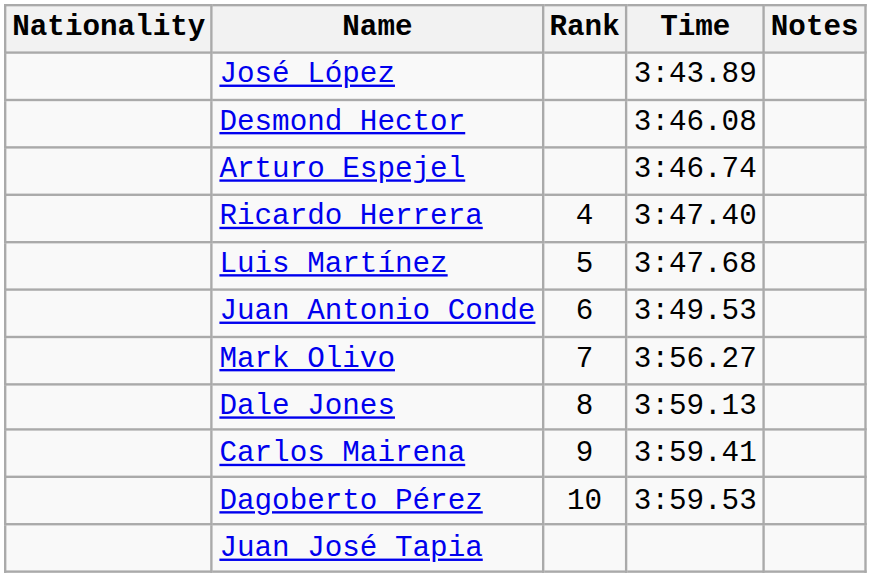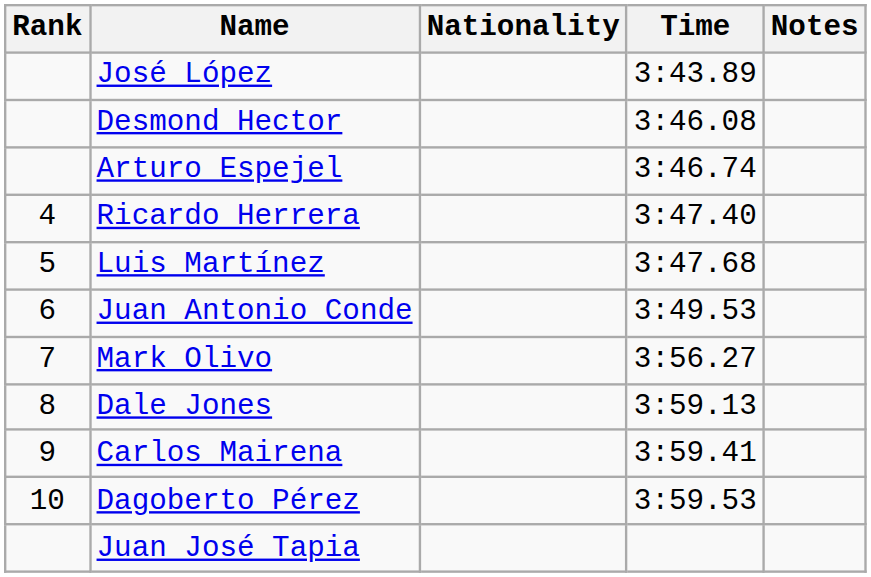 <table class="wikitable sortable" style="text-align:center;font-size:95%">
 <tr>
+<th>Rank</th>
+<th>Name</th>
 <th>Nationality</th>
-<th>Name</th>
-<th>Rank</th>
 <th>Time</th>
 <th>Notes</th>
 </tr>
 <tr>
+<td></td>
+<td align=left><a href='#'>José López</a></td>
 <td align=left></td>
-<td align=left><a href='#'>José López</a></td>
-<td></td>
 <td>3:43.89</td>
 <td></td>
 </tr>
 <tr>
+<td></td>
+<td align=left><a href='#'>Desmond Hector</a></td>
 <td align=left></td>
-<td align=left><a href='#'>Desmond Hector</a></td>
-<td></td>
 <td>3:46.08</td>
 <td></td>
 </tr>
 <tr>
+<td></td>
+<td align=left><a href='#'>Arturo Espejel</a></td>
 <td align=left></td>
-<td align=left><a href='#'>Arturo Espejel</a></td>
-<td></td>
 <td>3:46.74</td>
 <td></td>
 </tr>
 <tr>
+<td>4</td>
+<td align=left><a href='#'>Ricardo Herrera</a></td>
 <td align=left></td>
-<td align=left><a href='#'>Ricardo Herrera</a></td>
-<td>4</td>
 <td>3:47.40</td>
 <td></td>
 </tr>
 <tr>
+<td>5</td>
+<td align=left><a href='#'>Luis Martínez</a></td>
 <td align=left></td>
-<td align=left><a href='#'>Luis Martínez</a></td>
-<td>5</td>
 <td>3:47.68</td>
 <td></td>
 </tr>
 <tr>
+<td>6</td>
+<td align=left><a href='#'>Juan Antonio Conde</a></td>
 <td align=left></td>
-<td align=left><a href='#'>Juan Antonio Conde</a></td>
-<td>6</td>
 <td>3:49.53</td>
 <td></td>
 </tr>
 <tr>
+<td>7</td>
+<td align=left><a href='#'>Mark Olivo</a></td>
 <td align=left></td>
-<td align=left><a href='#'>Mark Olivo</a></td>
-<td>7</td>
 <td>3:56.27</td>
 <td></td>
 </tr>
 <tr>
+<td>8</td>
+<td align=left><a href='#'>Dale Jones</a></td>
 <td align=left></td>
-<td align=left><a href='#'>Dale Jones</a></td>
-<td>8</td>
 <td>3:59.13</td>
 <td></td>
 </tr>
 <tr>
+<td>9</td>
+<td align=left><a href='#'>Carlos Mairena</a></td>
 <td align=left></td>
-<td align=left><a href='#'>Carlos Mairena</a></td>
-<td>9</td>
 <td>3:59.41</td>
 <td></td>
 </tr>
 <tr>
+<td>10</td>
+<td align=left><a href='#'>Dagoberto Pérez</a></td>
 <td align=left></td>
-<td align=left><a href='#'>Dagoberto Pérez</a></td>
-<td>10</td>
 <td>3:59.53</td>
 <td></td>
 </tr>
 <tr>
+<td></td>
+<td align=left><a href='#'>Juan José Tapia</a></td>
 <td align=left></td>
-<td align=left><a href='#'>Juan José Tapia</a></td>
-<td></td>
 <td></td>
 <td></td>
 </tr>
 </table>
